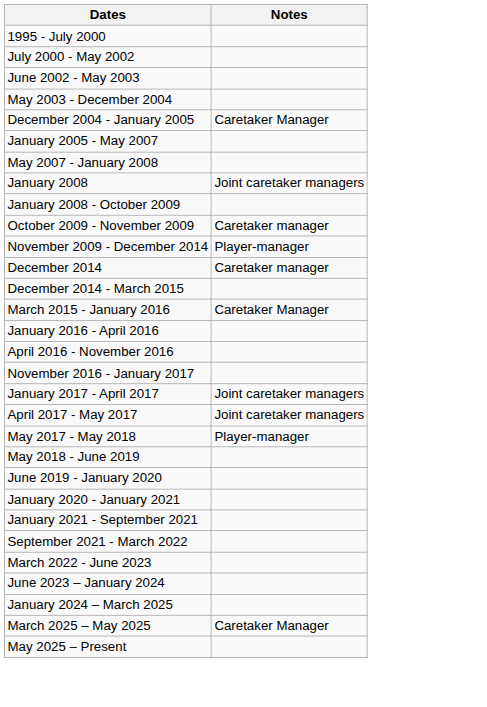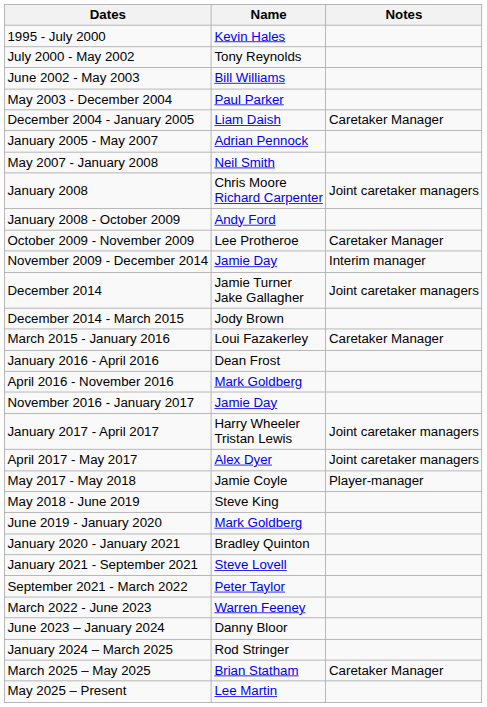 <table class="wikitable">
 <tr>
 <th>Dates</th>
+<th>Name</th>
 <th>Notes</th>
 </tr>
 <tr>
 <td>1995 - July 2000</td>
+<td> <a href='#'>Kevin Hales</a></td>
 <td></td>
 </tr>
 <tr>
 <td>July 2000 - May 2002</td>
+<td> Tony Reynolds</td>
 <td></td>
 </tr>
 <tr>
 <td>June 2002 - May 2003</td>
+<td> <a href='#'>Bill Williams</a></td>
 <td></td>
 </tr>
 <tr>
 <td>May 2003 - December 2004</td>
+<td> <a href='#'>Paul Parker</a></td>
 <td></td>
 </tr>
 <tr>
 <td>December 2004 - January 2005</td>
+<td> <a href='#'>Liam Daish</a></td>
 <td>Caretaker Manager</td>
 </tr>
 <tr>
 <td>January 2005 - May 2007</td>
+<td> <a href='#'>Adrian Pennock</a></td>
 <td></td>
 </tr>
 <tr>
 <td>May 2007 - January 2008</td>
+<td> <a href='#'>Neil Smith</a></td>
 <td></td>
 </tr>
 <tr>
 <td>January 2008</td>
+<td> Chris Moore<br> <a href='#'>Richard Carpenter</a></td>
 <td>Joint caretaker managers</td>
 </tr>
 <tr>
 <td>January 2008 - October 2009</td>
+<td> <a href='#'>Andy Ford</a></td>
 <td></td>
 </tr>
 <tr>
 <td>October 2009 - November 2009</td>
-<td>Caretaker manager</td>
+<td> Lee Protheroe</td>
+<td>Caretaker Manager</td>
 </tr>
 <tr>
 <td>November 2009 - December 2014</td>
-<td>Player-manager</td>
+<td> <a href='#'>Jamie Day</a></td>
+<td>Interim manager</td>
 </tr>
 <tr>
 <td>December 2014</td>
-<td>Caretaker manager</td>
+<td> Jamie Turner<br> Jake Gallagher</td>
+<td>Joint caretaker managers</td>
 </tr>
 <tr>
 <td>December 2014 - March 2015</td>
+<td> Jody Brown</td>
 <td></td>
 </tr>
 <tr>
 <td>March 2015 - January 2016</td>
+<td> Loui Fazakerley</td>
 <td>Caretaker Manager</td>
 </tr>
 <tr>
 <td>January 2016 - April 2016</td>
+<td> Dean Frost</td>
 <td></td>
 </tr>
 <tr>
 <td>April 2016 - November 2016</td>
+<td> <a href='#'>Mark Goldberg</a></td>
 <td></td>
 </tr>
 <tr>
 <td>November 2016 - January 2017</td>
+<td> <a href='#'>Jamie Day</a></td>
 <td></td>
 </tr>
 <tr>
 <td>January 2017 - April 2017</td>
+<td> Harry Wheeler<br> Tristan Lewis</td>
 <td>Joint caretaker managers</td>
 </tr>
 <tr>
 <td>April 2017 - May 2017</td>
+<td> <a href='#'>Alex Dyer</a></td>
 <td>Joint caretaker managers</td>
 </tr>
 <tr>
 <td>May 2017 - May 2018</td>
+<td> Jamie Coyle</td>
 <td>Player-manager</td>
 </tr>
 <tr>
 <td>May 2018 - June 2019</td>
+<td> Steve King</td>
 <td></td>
 </tr>
 <tr>
 <td>June 2019 - January 2020</td>
+<td> <a href='#'>Mark Goldberg</a></td>
 <td></td>
 </tr>
 <tr>
 <td>January 2020 - January 2021</td>
+<td> Bradley Quinton</td>
 <td></td>
 </tr>
 <tr>
 <td>January 2021 - September 2021</td>
+<td> <a href='#'>Steve Lovell</a></td>
 <td></td>
 </tr>
 <tr>
 <td>September 2021 - March 2022</td>
+<td> <a href='#'>Peter Taylor</a></td>
 <td></td>
 </tr>
 <tr>
 <td>March 2022 - June 2023</td>
+<td> <a href='#'>Warren Feeney</a></td>
 <td></td>
 </tr>
 <tr>
 <td>June 2023 – January 2024</td>
+<td> Danny Bloor</td>
 <td></td>
 </tr>
 <tr>
 <td>January 2024 – March 2025</td>
+<td> Rod Stringer</td>
 <td></td>
 </tr>
 <tr>
 <td>March 2025 – May 2025</td>
+<td> <a href='#'>Brian Statham</a></td>
 <td>Caretaker Manager</td>
 </tr>
 <tr>
 <td>May 2025 – Present</td>
+<td> <a href='#'>Lee Martin</a></td>
 <td></td>
 </tr>
 </table>
